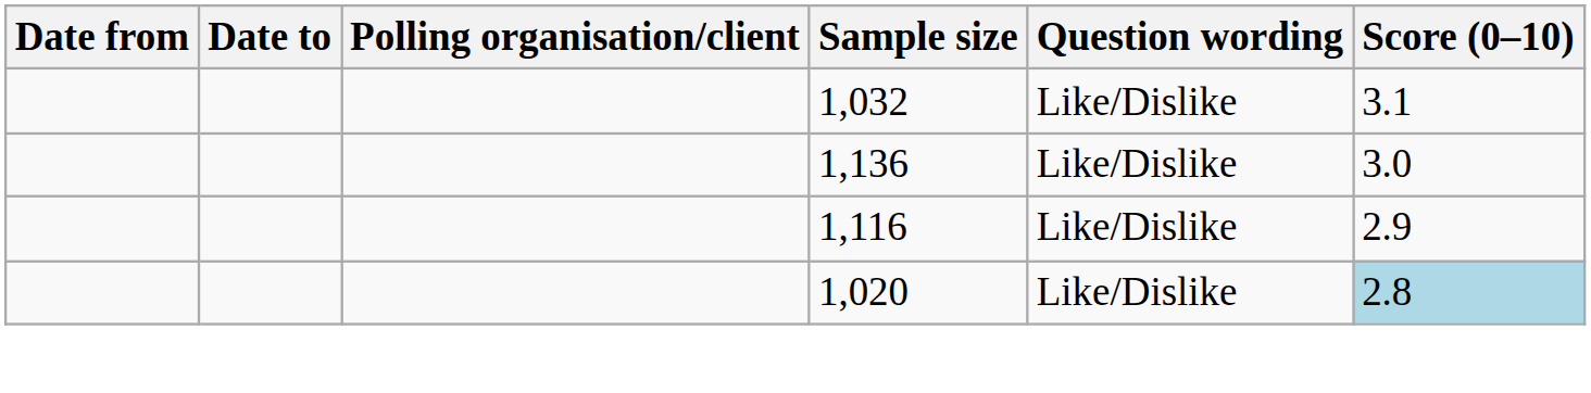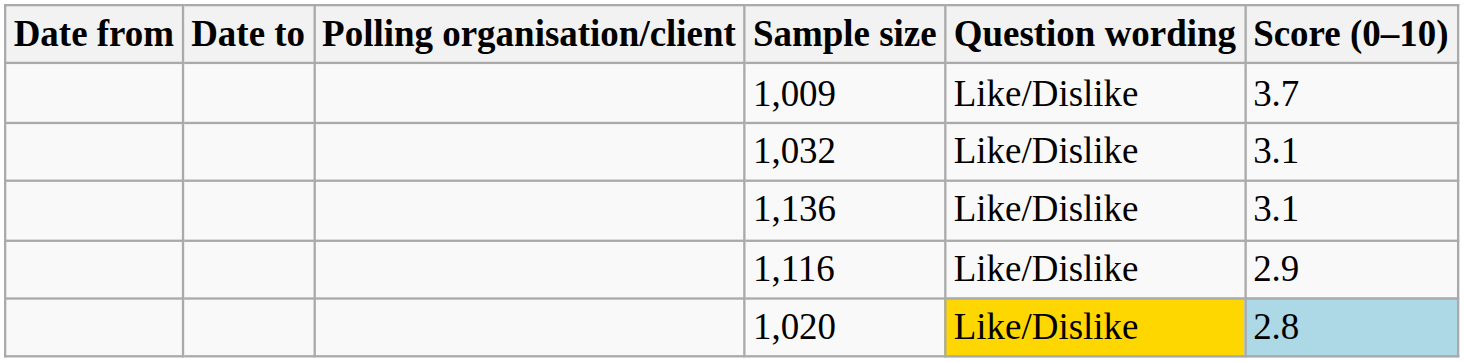 <table class="wikitable sortable">
 <tr>
 <th>Date from</th>
 <th>Date to</th>
 <th>Polling organisation/client</th>
 <th>Sample size</th>
 <th>Question wording</th>
 <th>Score (0–10)</th>
+</tr>
+<tr>
+<td></td>
+<td></td>
+<td></td>
+<td>1,009</td>
+<td>Like/Dislike</td>
+<td>3.7</td>
 </tr>
 <tr>
 <td></td>
 <td></td>
 <td></td>
 <td>1,032</td>
 <td>Like/Dislike</td>
 <td>3.1</td>
 </tr>
 <tr>
 <td></td>
 <td></td>
 <td></td>
 <td>1,136</td>
 <td>Like/Dislike</td>
-<td>3.0</td>
+<td>3.1</td>
 </tr>
 <tr>
 <td></td>
 <td></td>
 <td></td>
 <td>1,116</td>
 <td>Like/Dislike</td>
 <td>2.9</td>
 </tr>
 <tr>
 <td></td>
 <td></td>
 <td></td>
 <td>1,020</td>
-<td>Like/Dislike</td>
+<td style="background: gold;">Like/Dislike</td>
 <td style="background: lightblue;">2.8</td>
 </tr>
 </table>
